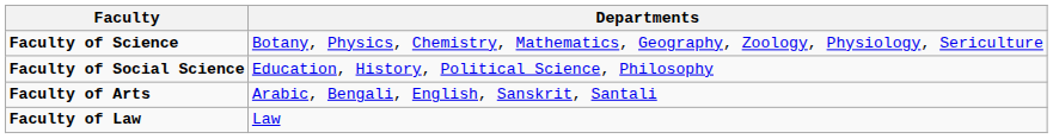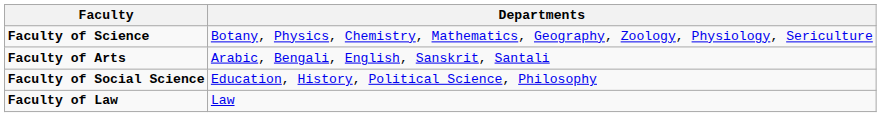 <table class="wikitable sortable">
 <tr>
 <th>Faculty</th>
 <th>Departments</th>
 </tr>
 <tr>
 <td><strong>Faculty of Science</strong></td>
 <td><a href='#'>Botany</a>, <a href='#'>Physics</a>, <a href='#'>Chemistry</a>, <a href='#'>Mathematics</a>, <a href='#'>Geography</a>, <a href='#'>Zoology</a>, <a href='#'>Physiology</a>, <a href='#'>Sericulture</a></td>
 </tr>
 <tr>
+<td><strong>Faculty of Arts</strong></td>
+<td><a href='#'>Arabic</a>, <a href='#'>Bengali</a>, <a href='#'>English</a>, <a href='#'>Sanskrit</a>, <a href='#'>Santali</a></td>
+</tr>
+<tr>
 <td><strong>Faculty of Social Science</strong></td>
 <td><a href='#'>Education</a>, <a href='#'>History</a>, <a href='#'>Political Science</a>, <a href='#'>Philosophy</a></td>
-</tr>
-<tr>
-<td><strong>Faculty of Arts</strong></td>
-<td><a href='#'>Arabic</a>, <a href='#'>Bengali</a>, <a href='#'>English</a>, <a href='#'>Sanskrit</a>, <a href='#'>Santali</a></td>
 </tr>
 <tr>
 <td><strong>Faculty of Law</strong></td>
 <td><a href='#'>Law</a></td>
 </tr>
 </table>
